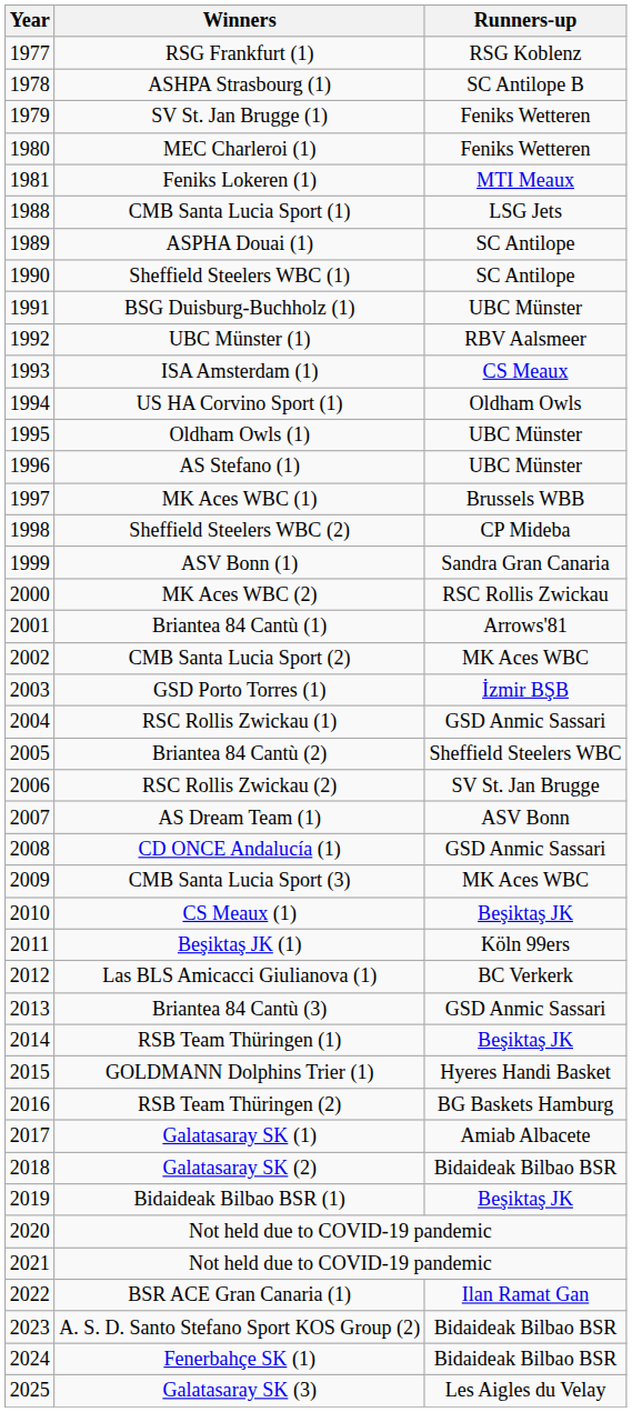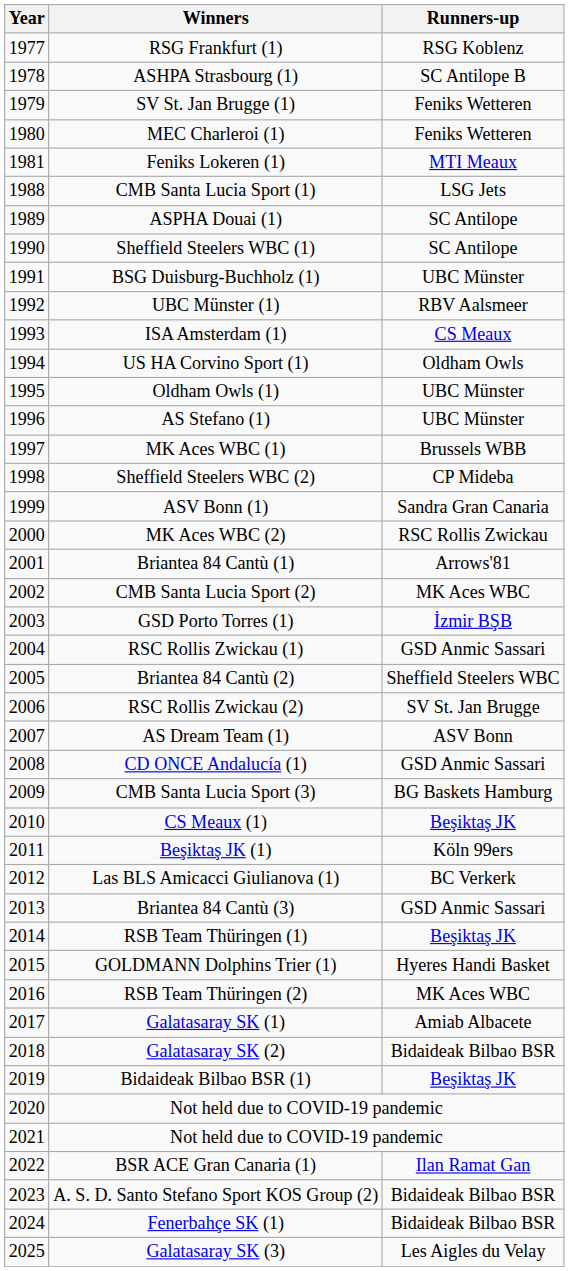 <table class="wikitable" style="text-align: center">
 <tr>
 <th>Year</th>
 <th>Winners</th>
 <th>Runners-up</th>
 </tr>
 <tr>
 <td>1977</td>
 <td> RSG Frankfurt (1)</td>
 <td> RSG Koblenz</td>
 </tr>
 <tr>
 <td>1978</td>
 <td> ASHPA Strasbourg (1)</td>
 <td> SC Antilope B</td>
 </tr>
 <tr>
 <td>1979</td>
 <td> SV St. Jan Brugge (1)</td>
 <td> Feniks Wetteren</td>
 </tr>
 <tr>
 <td>1980</td>
 <td> MEC Charleroi (1)</td>
 <td> Feniks Wetteren</td>
 </tr>
 <tr>
 <td>1981</td>
 <td> Feniks Lokeren (1)</td>
 <td> <a href='#'>MTI Meaux</a></td>
 </tr>
 <tr>
 <td>1988</td>
 <td> CMB Santa Lucia Sport (1)</td>
 <td> LSG Jets</td>
 </tr>
 <tr>
 <td>1989</td>
 <td> ASPHA Douai (1)</td>
 <td> SC Antilope</td>
 </tr>
 <tr>
 <td>1990</td>
 <td> Sheffield Steelers WBC (1)</td>
 <td> SC Antilope</td>
 </tr>
 <tr>
 <td>1991</td>
 <td> BSG Duisburg-Buchholz (1)</td>
 <td> UBC Münster</td>
 </tr>
 <tr>
 <td>1992</td>
 <td> UBC Münster (1)</td>
 <td> RBV Aalsmeer</td>
 </tr>
 <tr>
 <td>1993</td>
 <td> ISA Amsterdam (1)</td>
 <td> <a href='#'>CS Meaux</a></td>
 </tr>
 <tr>
 <td>1994</td>
 <td> US HA Corvino Sport (1)</td>
 <td> Oldham Owls</td>
 </tr>
 <tr>
 <td>1995</td>
 <td> Oldham Owls (1)</td>
 <td> UBC Münster</td>
 </tr>
 <tr>
 <td>1996</td>
 <td> AS Stefano (1)</td>
 <td> UBC Münster</td>
 </tr>
 <tr>
 <td>1997</td>
 <td> MK Aces WBC (1)</td>
 <td> Brussels WBB</td>
 </tr>
 <tr>
 <td>1998</td>
 <td> Sheffield Steelers WBC (2)</td>
 <td> CP Mideba</td>
 </tr>
 <tr>
 <td>1999</td>
 <td> ASV Bonn (1)</td>
 <td> Sandra Gran Canaria</td>
 </tr>
 <tr>
 <td>2000</td>
 <td> MK Aces WBC (2)</td>
 <td> RSC Rollis Zwickau</td>
 </tr>
 <tr>
 <td>2001</td>
 <td> Briantea 84 Cantù (1)</td>
 <td> Arrows'81</td>
 </tr>
 <tr>
 <td>2002</td>
 <td> CMB Santa Lucia Sport (2)</td>
 <td> MK Aces WBC</td>
 </tr>
 <tr>
 <td>2003</td>
 <td> GSD Porto Torres (1)</td>
 <td> <a href='#'>İzmir BŞB</a></td>
 </tr>
 <tr>
 <td>2004</td>
 <td> RSC Rollis Zwickau (1)</td>
 <td> GSD Anmic Sassari</td>
 </tr>
 <tr>
 <td>2005</td>
 <td> Briantea 84 Cantù (2)</td>
 <td> Sheffield Steelers WBC</td>
 </tr>
 <tr>
 <td>2006</td>
 <td> RSC Rollis Zwickau (2)</td>
 <td> SV St. Jan Brugge</td>
 </tr>
 <tr>
 <td>2007</td>
 <td> AS Dream Team (1)</td>
 <td> ASV Bonn</td>
 </tr>
 <tr>
 <td>2008</td>
 <td> <a href='#'>CD ONCE Andalucía</a> (1)</td>
 <td> GSD Anmic Sassari</td>
 </tr>
 <tr>
 <td>2009</td>
 <td> CMB Santa Lucia Sport (3)</td>
-<td> MK Aces WBC</td>
+<td> BG Baskets Hamburg</td>
 </tr>
 <tr>
 <td>2010</td>
 <td> <a href='#'>CS Meaux</a> (1)</td>
 <td> <a href='#'>Beşiktaş JK</a></td>
 </tr>
 <tr>
 <td>2011</td>
 <td> <a href='#'>Beşiktaş JK</a> (1)</td>
 <td> Köln 99ers</td>
 </tr>
 <tr>
 <td>2012</td>
 <td> Las BLS Amicacci Giulianova (1)</td>
 <td> BC Verkerk</td>
 </tr>
 <tr>
 <td>2013</td>
 <td> Briantea 84 Cantù (3)</td>
 <td> GSD Anmic Sassari</td>
 </tr>
 <tr>
 <td>2014</td>
 <td> RSB Team Thüringen (1)</td>
 <td> <a href='#'>Beşiktaş JK</a></td>
 </tr>
 <tr>
 <td>2015</td>
 <td> GOLDMANN Dolphins Trier (1)</td>
 <td> Hyeres Handi Basket</td>
 </tr>
 <tr>
 <td>2016</td>
 <td> RSB Team Thüringen (2)</td>
-<td> BG Baskets Hamburg</td>
+<td> MK Aces WBC</td>
 </tr>
 <tr>
 <td>2017</td>
 <td> <a href='#'>Galatasaray SK</a> (1)</td>
 <td> Amiab Albacete</td>
 </tr>
 <tr>
 <td>2018</td>
 <td> <a href='#'>Galatasaray SK</a> (2)</td>
 <td> Bidaideak Bilbao BSR</td>
 </tr>
 <tr>
 <td>2019</td>
 <td> Bidaideak Bilbao BSR (1)</td>
 <td> <a href='#'>Beşiktaş JK</a></td>
 </tr>
 <tr>
 <td>2020</td>
 <td colspan="2">Not held due to COVID-19 pandemic</td>
 </tr>
 <tr>
 <td>2021</td>
 <td colspan="2">Not held due to COVID-19 pandemic</td>
 </tr>
 <tr>
 <td>2022</td>
 <td> BSR ACE Gran Canaria (1)</td>
 <td> <a href='#'>Ilan Ramat Gan</a></td>
 </tr>
 <tr>
 <td>2023</td>
 <td> A. S. D. Santo Stefano Sport KOS Group (2)</td>
 <td> Bidaideak Bilbao BSR</td>
 </tr>
 <tr>
 <td>2024</td>
 <td> <a href='#'>Fenerbahçe SK</a>  (1)</td>
 <td> Bidaideak Bilbao BSR</td>
 </tr>
 <tr>
 <td>2025</td>
 <td> <a href='#'>Galatasaray SK</a> (3)</td>
 <td> Les Aigles du Velay</td>
 </tr>
 </table>
